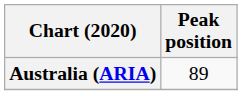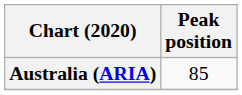 <table class="wikitable sortable plainrowheaders" style="text-align:center">
 <tr>
 <th scope="col">Chart (2020)</th>
 <th scope="col">Peak<br>position</th>
 </tr>
 <tr>
 <th scope="row">Australia (<a href='#'>ARIA</a>)</th>
-<td>89</td>
+<td>85</td>
 </tr>
 <tr>
 </tr>
 <tr>
 </tr>
 <tr>
 </tr>
 <tr>
 </tr>
 <tr>
 </tr>
 <tr>
 </tr>
 </table>
